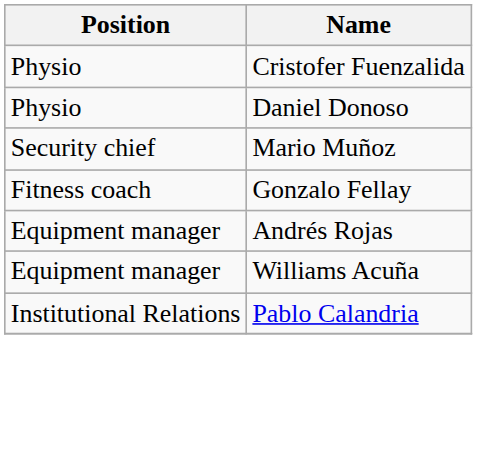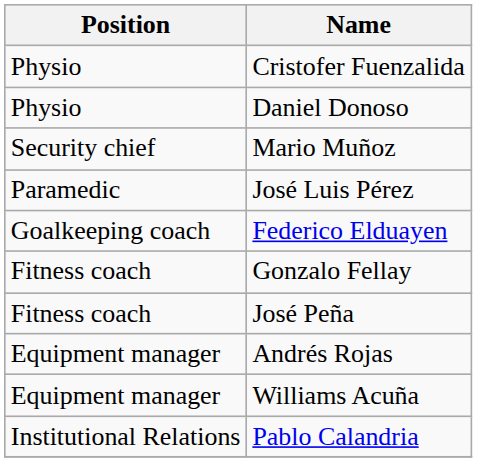 <table class="wikitable">
 <tr>
 <th>Position</th>
 <th>Name</th>
 </tr>
 <tr>
 <td>Physio</td>
 <td> Cristofer Fuenzalida</td>
 </tr>
 <tr>
 <td>Physio</td>
 <td> Daniel Donoso</td>
 </tr>
 <tr>
 <td>Security chief</td>
 <td> Mario Muñoz</td>
 </tr>
 <tr>
+<td>Paramedic</td>
+<td> José Luis Pérez</td>
+</tr>
+<tr>
+<td>Goalkeeping coach</td>
+<td> <a href='#'>Federico Elduayen</a></td>
+</tr>
+<tr>
 <td>Fitness coach</td>
 <td> Gonzalo Fellay</td>
+</tr>
+<tr>
+<td>Fitness coach</td>
+<td> José Peña</td>
 </tr>
 <tr>
 <td>Equipment manager</td>
 <td> Andrés Rojas</td>
 </tr>
 <tr>
 <td>Equipment manager</td>
 <td> Williams Acuña</td>
 </tr>
 <tr>
 <td>Institutional Relations</td>
 <td> <a href='#'>Pablo Calandria</a></td>
 </tr>
 <tr>
 </tr>
 </table>
